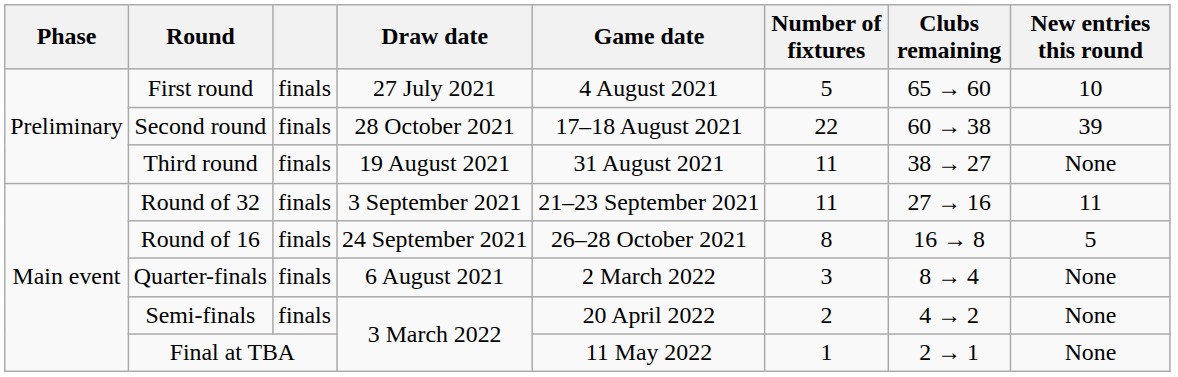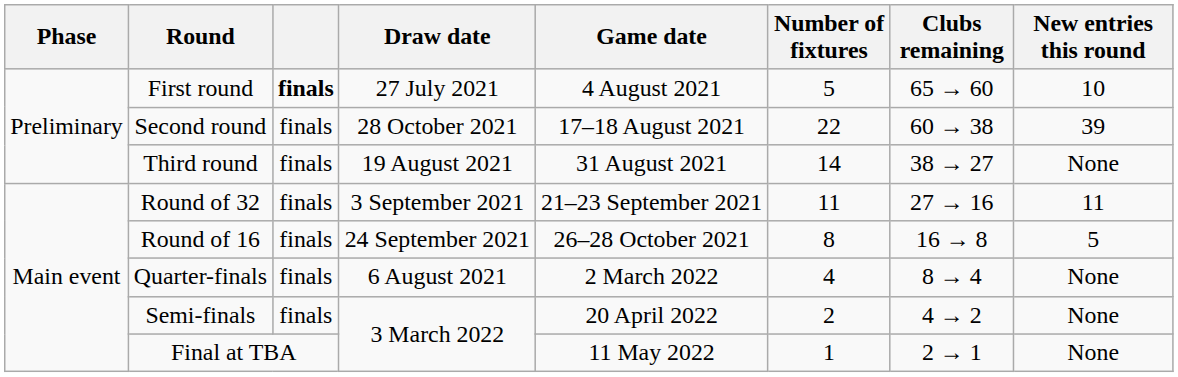 <table class="wikitable" style="text-align:center">
 <tr>
 <th>Phase</th>
 <th>Round</th>
 <th></th>
 <th>Draw date</th>
 <th>Game date</th>
 <th scope="col" style="width:75px">Number of fixtures</th>
 <th scope="col" style="width:75px">Clubs remaining</th>
 <th scope="col" style="width:100px">New entries this round</th>
 </tr>
 <tr>
 <td rowspan=3>Preliminary</td>
 <td>First round</td>
-<td> finals</td>
+<td><strong> finals</strong></td>
 <td>27 July 2021</td>
 <td>4 August 2021</td>
 <td>5</td>
 <td>65 → 60</td>
 <td>10</td>
 </tr>
 <tr>
 <td>Second round</td>
 <td> finals</td>
 <td>28 October 2021</td>
 <td>17–18 August 2021</td>
 <td>22</td>
 <td>60 → 38</td>
 <td>39</td>
 </tr>
 <tr>
 <td>Third round</td>
 <td> finals</td>
 <td>19 August 2021</td>
 <td>31 August 2021</td>
-<td>11</td>
+<td>14</td>
 <td>38 → 27</td>
 <td>None</td>
 </tr>
 <tr>
 <td rowspan=5>Main event</td>
 <td>Round of 32</td>
 <td> finals</td>
 <td>3 September 2021</td>
 <td>21–23 September 2021</td>
 <td>11</td>
 <td>27 → 16</td>
 <td>11</td>
 </tr>
 <tr>
 <td>Round of 16</td>
 <td> finals</td>
 <td>24 September 2021</td>
 <td>26–28 October 2021</td>
 <td>8</td>
 <td>16 → 8</td>
 <td>5</td>
 </tr>
 <tr>
 <td>Quarter-finals</td>
 <td> finals</td>
 <td>6 August 2021</td>
 <td>2 March 2022</td>
-<td>3</td>
+<td>4</td>
 <td>8 → 4</td>
 <td>None</td>
 </tr>
 <tr>
 <td>Semi-finals</td>
 <td> finals</td>
 <td rowspan=2>3 March 2022</td>
 <td>20 April 2022</td>
 <td>2</td>
 <td>4 → 2</td>
 <td>None</td>
 </tr>
 <tr>
 <td colspan="2">Final at TBA</td>
 <td>11 May 2022</td>
 <td>1</td>
 <td>2 → 1</td>
 <td>None</td>
 </tr>
 </table>
